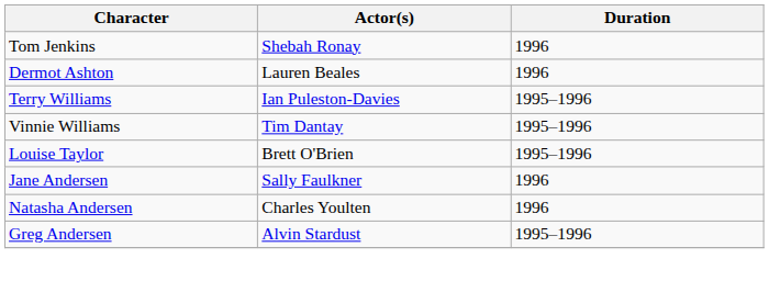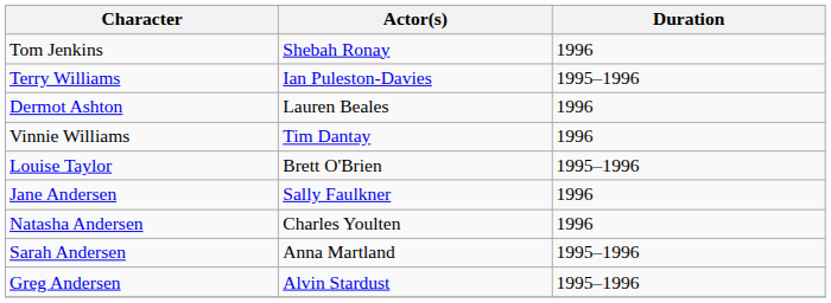 <table class="wikitable sortable sticky-header">
 <tr>
 <th scope="col" style="width:230px;">Character</th>
 <th scope="col" style="width:230px;">Actor(s)</th>
 <th scope="col" style="width:230px;">Duration</th>
 </tr>
 <tr>
 <td>Tom Jenkins</td>
 <td><a href='#'>Shebah Ronay</a></td>
 <td>1996</td>
 </tr>
 <tr>
+<td><a href='#'>Terry Williams</a></td>
+<td><a href='#'>Ian Puleston-Davies</a></td>
+<td>1995–1996</td>
+</tr>
+<tr>
 <td><a href='#'>Dermot Ashton</a></td>
 <td>Lauren Beales</td>
 <td>1996</td>
 </tr>
 <tr>
-<td><a href='#'>Terry Williams</a></td>
-<td><a href='#'>Ian Puleston-Davies</a></td>
-<td>1995–1996</td>
-</tr>
-<tr>
 <td>Vinnie Williams</td>
 <td><a href='#'>Tim Dantay</a></td>
-<td>1995–1996</td>
+<td>1996</td>
 </tr>
 <tr>
 <td><a href='#'>Louise Taylor</a></td>
 <td>Brett O'Brien</td>
 <td>1995–1996</td>
 </tr>
 <tr>
 <td><a href='#'>Jane Andersen</a></td>
 <td><a href='#'>Sally Faulkner</a></td>
 <td>1996</td>
 </tr>
 <tr>
 <td><a href='#'>Natasha Andersen</a></td>
 <td>Charles Youlten</td>
 <td>1996</td>
 </tr>
 <tr>
+<td><a href='#'>Sarah Andersen</a></td>
+<td>Anna Martland</td>
+<td>1995–1996</td>
+</tr>
+<tr>
 <td><a href='#'>Greg Andersen</a></td>
 <td><a href='#'>Alvin Stardust</a></td>
 <td>1995–1996</td>
 </tr>
 <tr>
 </tr>
 </table>
